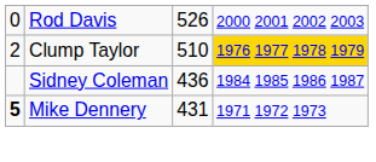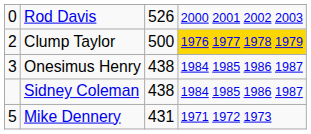 <table class="wikitable">
 <tr>
 </tr>
 <tr>
 <td>0</td>
 <td><a href='#'>Rod Davis</a></td>
 <td>526</td>
 <td style="font-size:80%;"><a href='#'>2000</a> <a href='#'>2001</a> <a href='#'>2002</a> <a href='#'>2003</a></td>
 </tr>
 <tr>
 <td>2</td>
 <td>Clump Taylor</td>
-<td>510</td>
+<td>500</td>
 <td style="background: gold; font-size:80%;"><a href='#'>1976</a> <a href='#'>1977</a> <a href='#'>1978</a> <a href='#'>1979</a></td>
+</tr>
+<tr>
+<td>3</td>
+<td>Onesimus Henry</td>
+<td>438</td>
+<td style="font-size:80%;"><a href='#'>1984</a> <a href='#'>1985</a> <a href='#'>1986</a> <a href='#'>1987</a></td>
 </tr>
 <tr>
 <td></td>
 <td><a href='#'>Sidney Coleman</a></td>
-<td>436</td>
+<td>438</td>
 <td style="font-size:80%;"><a href='#'>1984</a> <a href='#'>1985</a> <a href='#'>1986</a> <a href='#'>1987</a></td>
 </tr>
 <tr>
-<td><strong>5</strong></td>
+<td>5</td>
 <td><a href='#'>Mike Dennery</a></td>
 <td>431</td>
 <td style="font-size:80%;"><a href='#'>1971</a> <a href='#'>1972</a> <a href='#'>1973</a></td>
 </tr>
 </table>
